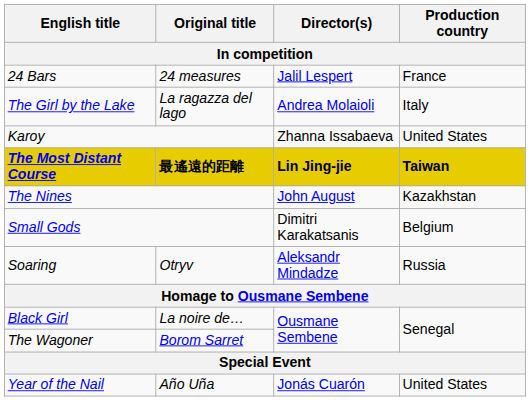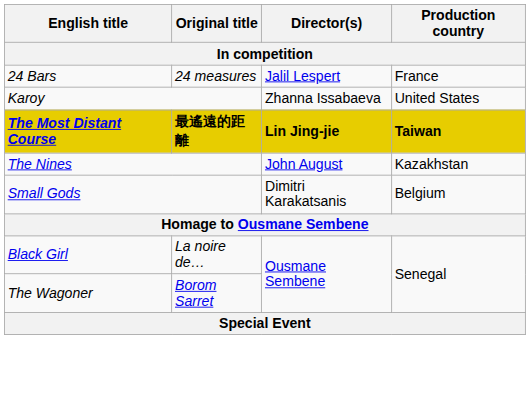 <table class="wikitable" style="width:95%; margin-bottom:0px">
 <tr>
 <th>English title</th>
 <th>Original title</th>
 <th>Director(s)</th>
 <th>Production country</th>
 </tr>
 <tr>
 <th colspan=4>In competition</th>
 </tr>
 <tr>
 <td><em>24 Bars</em></td>
 <td><em>24 measures</em></td>
 <td data-sort-value="Lespert"><a href='#'>Jalil Lespert</a></td>
 <td>France</td>
-</tr>
-<tr>
-<td data-sort-value="Girl"><em><a href='#'>The Girl by the Lake</a></em></td>
-<td><em>La ragazza del lago</em></td>
-<td data-sort-value="Molaioli"><a href='#'>Andrea Molaioli</a></td>
-<td>Italy</td>
 </tr>
 <tr>
 <td colspan=2><em>Karoy</em></td>
 <td data-sort-value="Issabaeva">Zhanna Issabaeva</td>
 <td>United States</td>
 </tr>
 <tr style="background:#E7CD00;">
 <td data-sort-value="Most"><strong><em><a href='#'>The Most Distant Course</a></em></strong></td>
 <td><strong>最遙遠的距離</strong></td>
 <td><strong>Lin Jing-jie</strong></td>
 <td><strong>Taiwan</strong></td>
 </tr>
 <tr>
 <td colspan=2 data-sort-value="Nines"><em><a href='#'>The Nines</a></em></td>
 <td data-sort-value="August"><a href='#'>John August</a></td>
 <td>Kazakhstan</td>
 </tr>
 <tr>
 <td colspan=2><em><a href='#'>Small Gods</a></em></td>
 <td data-sort-value="Karakatsanis">Dimitri Karakatsanis</td>
 <td>Belgium</td>
 </tr>
 <tr>
-<td><em>Soaring</em></td>
-<td><em>Otryv</em></td>
-<td data-sort-value="Mindadze"><a href='#'>Aleksandr Mindadze</a></td>
-<td>Russia</td>
-</tr>
-<tr>
 <th colspan="4">Homage to <a href='#'>Ousmane Sembene</a></th>
 </tr>
 <tr>
 <td><em><a href='#'>Black Girl</a></em></td>
 <td><em>La noire de…</em></td>
 <td rowspan="2"><a href='#'>Ousmane Sembene</a></td>
 <td rowspan="2">Senegal</td>
 </tr>
 <tr>
 <td><em>The Wagoner</em></td>
 <td><em><a href='#'>Borom Sarret</a></em></td>
 </tr>
 <tr>
 <th colspan="4">Special Event</th>
 </tr>
-<tr>
-<td><em><a href='#'>Year of the Nail</a></em></td>
-<td><em>Año Uña</em></td>
-<td><a href='#'>Jonás Cuarón</a></td>
-<td>United States</td>
-</tr>
 </table>
